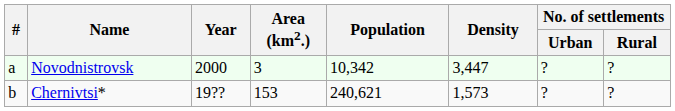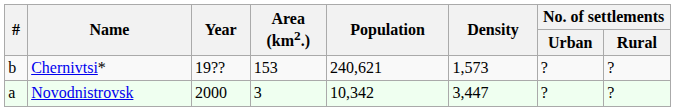 <table class="wikitable">
 <tr>
 <th rowspan=2>#</th>
 <th rowspan=2>Name</th>
 <th rowspan=2>Year</th>
 <th rowspan=2>Area<br>(km<sup>2</sup>.)</th>
 <th rowspan=2>Population</th>
 <th rowspan=2>Density</th>
 <th colspan=2>No. of settlements</th>
 </tr>
 <tr>
 <th width=10%>Urban</th>
 <th width=10%>Rural</th>
 </tr>
+<tr>
+<td>b</td>
+<td><a href='#'>Chernivtsi</a>*</td>
+<td>19??</td>
+<td>153</td>
+<td>240,621</td>
+<td>1,573</td>
+<td>?</td>
+<td>?</td>
+</tr>
 <tr bgcolor="#EF0FFFF">
 <td>a</td>
 <td><a href='#'>Novodnistrovsk</a></td>
 <td>2000</td>
 <td>3</td>
 <td>10,342</td>
 <td>3,447</td>
 <td>?</td>
 <td>?</td>
 </tr>
-<tr>
-<td>b</td>
-<td><a href='#'>Chernivtsi</a>*</td>
-<td>19??</td>
-<td>153</td>
-<td>240,621</td>
-<td>1,573</td>
-<td>?</td>
-<td>?</td>
-</tr>
 </table>
